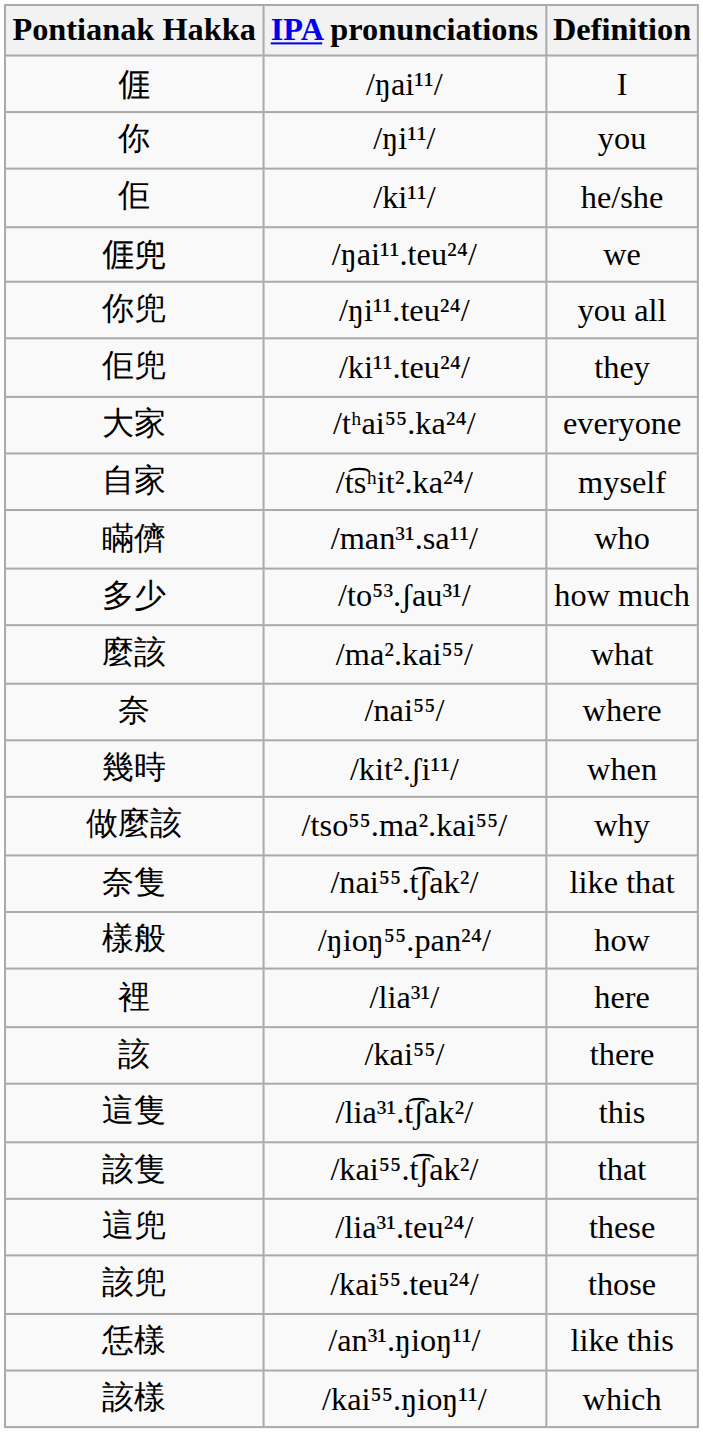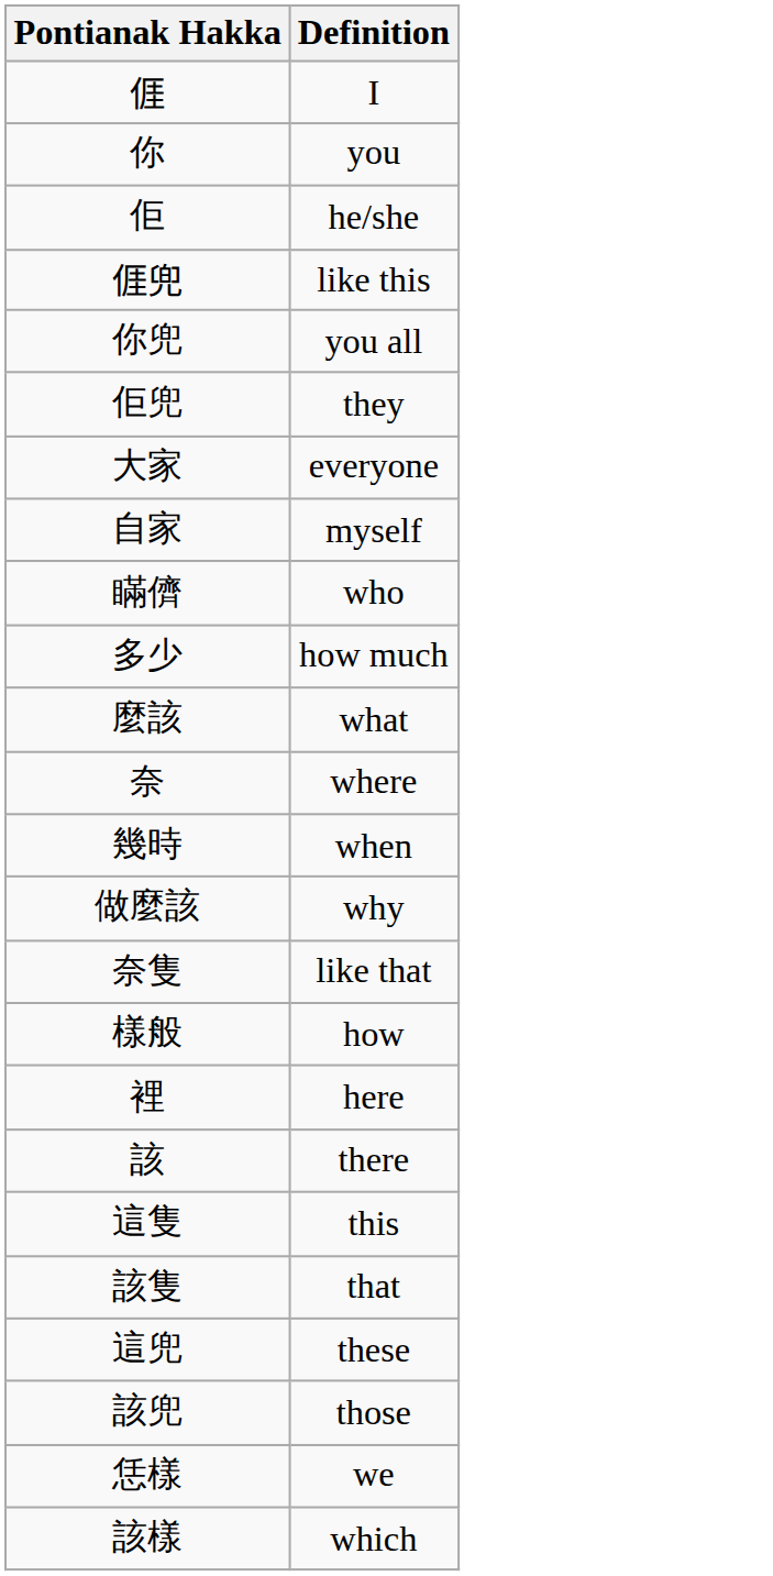 <table class="wikitable">
 <tr>
 <th>Pontianak Hakka</th>
-<th><a href='#'>IPA</a> pronunciations</th>
 <th>Definition</th>
 </tr>
 <tr align="center">
 <td>𠊎</td>
-<td>/ŋai¹¹/</td>
 <td>I</td>
 </tr>
 <tr align="center">
 <td>你</td>
-<td>/ŋi¹¹/</td>
 <td>you</td>
 </tr>
 <tr align="center">
 <td>佢</td>
-<td>/ki¹¹/</td>
 <td>he/she</td>
 </tr>
 <tr align="center">
 <td>𠊎兜</td>
-<td>/ŋai¹¹.teu²⁴/</td>
-<td>we</td>
+<td>like this</td>
 </tr>
 <tr align="center">
 <td>你兜</td>
-<td>/ŋi¹¹.teu²⁴/</td>
 <td>you all</td>
 </tr>
 <tr align="center">
 <td>佢兜</td>
-<td>/ki¹¹.teu²⁴/</td>
 <td>they</td>
 </tr>
 <tr align="center">
 <td>大家</td>
-<td>/tʰai⁵⁵.ka²⁴/</td>
 <td>everyone</td>
 </tr>
 <tr align="center">
 <td>自家</td>
-<td>/t͡sʰit².ka²⁴/</td>
 <td>myself</td>
 </tr>
 <tr align="center">
 <td>瞞儕</td>
-<td>/man³¹.sa¹¹/</td>
 <td>who</td>
 </tr>
 <tr align="center">
 <td>多少</td>
-<td>/to⁵³.ʃau³¹/</td>
 <td>how much</td>
 </tr>
 <tr align="center">
 <td>麼該</td>
-<td>/ma².kai⁵⁵/</td>
 <td>what</td>
 </tr>
 <tr align="center">
 <td>奈</td>
-<td>/nai⁵⁵/</td>
 <td>where</td>
 </tr>
 <tr align="center">
 <td>幾時</td>
-<td>/kit².ʃi¹¹/</td>
 <td>when</td>
 </tr>
 <tr align="center">
 <td>做麼該</td>
-<td>/tso⁵⁵.ma².kai⁵⁵/</td>
 <td>why</td>
 </tr>
 <tr align="center">
 <td>奈隻</td>
-<td>/nai⁵⁵.t͡ʃak²/</td>
 <td>like that</td>
 </tr>
 <tr align="center">
 <td>樣般</td>
-<td>/ŋioŋ⁵⁵.pan²⁴/</td>
 <td>how</td>
 </tr>
 <tr align="center">
 <td>裡</td>
-<td>/lia³¹/</td>
 <td>here</td>
 </tr>
 <tr align="center">
 <td>該</td>
-<td>/kai⁵⁵/</td>
 <td>there</td>
 </tr>
 <tr align="center">
 <td>這隻</td>
-<td>/lia³¹.t͡ʃak²/</td>
 <td>this</td>
 </tr>
 <tr align="center">
 <td>該隻</td>
-<td>/kai⁵⁵.t͡ʃak²/</td>
 <td>that</td>
 </tr>
 <tr align="center">
 <td>這兜</td>
-<td>/lia³¹.teu²⁴/</td>
 <td>these</td>
 </tr>
 <tr align="center">
 <td>該兜</td>
-<td>/kai⁵⁵.teu²⁴/</td>
 <td>those</td>
 </tr>
 <tr align="center">
 <td>恁樣</td>
-<td>/an³¹.ŋioŋ¹¹/</td>
-<td>like this</td>
+<td>we</td>
 </tr>
 <tr align="center">
 <td>該樣</td>
-<td>/kai⁵⁵.ŋioŋ¹¹/</td>
 <td>which</td>
 </tr>
 </table>
